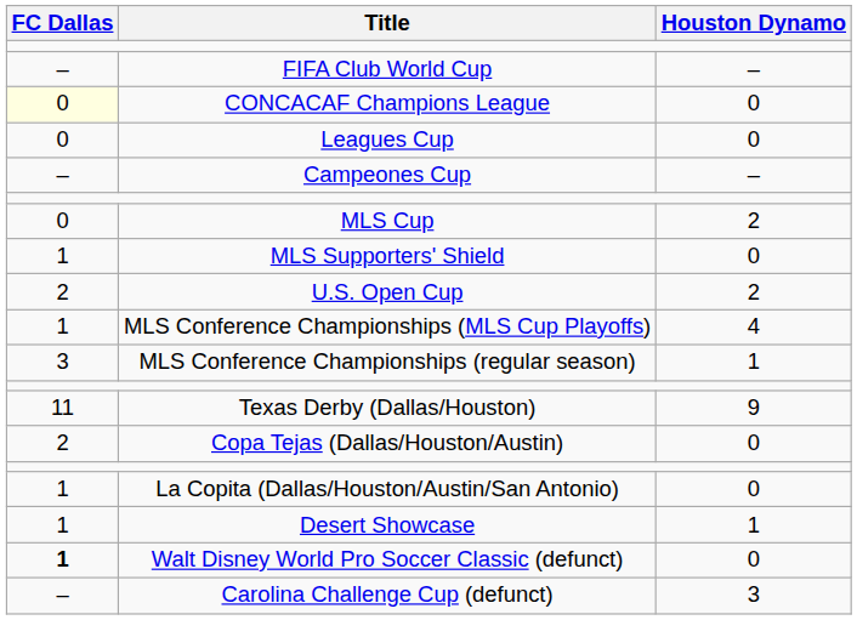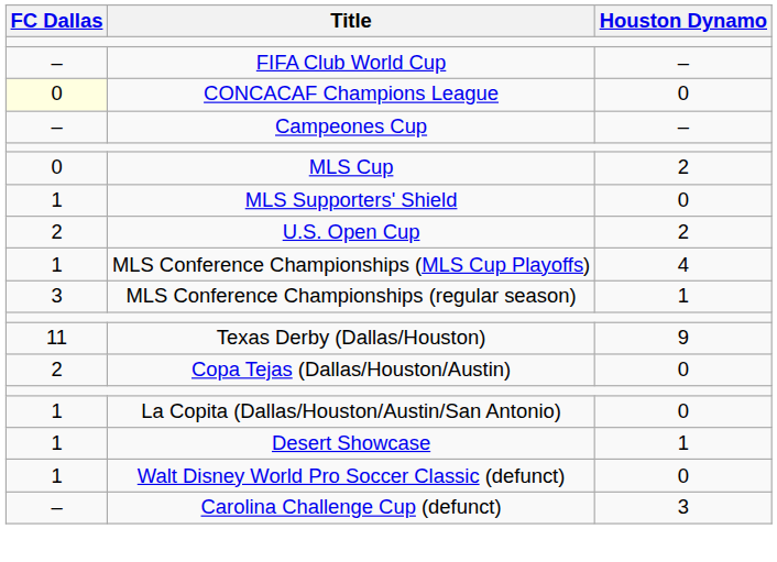 <table class="wikitable sortable" style="width:auto; margin:auto;">
 <tr>
 <th><a href='#'>FC Dallas</a></th>
 <th>Title</th>
 <th><a href='#'>Houston Dynamo</a></th>
 </tr>
 <tr>
 <td colspan="3"></td>
 </tr>
 <tr style="text-align:center;">
 <td>–</td>
 <td><a href='#'>FIFA Club World Cup</a></td>
 <td>–</td>
 </tr>
 <tr style="text-align:center;">
 <td style="background: lightyellow;">0</td>
 <td><a href='#'>CONCACAF Champions League</a></td>
-<td>0</td>
-</tr>
-<tr style="text-align:center;">
-<td>0</td>
-<td><a href='#'>Leagues Cup</a></td>
 <td>0</td>
 </tr>
 <tr style="text-align:center;">
 <td>–</td>
 <td><a href='#'>Campeones Cup</a></td>
 <td>–</td>
 </tr>
 <tr>
 <td colspan="3"></td>
 </tr>
 <tr style="text-align:center;">
 <td>0</td>
 <td><a href='#'>MLS Cup</a></td>
 <td>2</td>
 </tr>
 <tr style="text-align:center;">
 <td>1</td>
 <td><a href='#'>MLS Supporters' Shield</a></td>
 <td>0</td>
 </tr>
 <tr style="text-align:center;">
 <td>2</td>
 <td><a href='#'>U.S. Open Cup</a></td>
 <td>2</td>
 </tr>
 <tr style="text-align:center;">
 <td>1</td>
 <td>MLS Conference Championships (<a href='#'>MLS Cup Playoffs</a>)</td>
 <td>4</td>
 </tr>
 <tr style="text-align:center;">
 <td>3</td>
 <td>MLS Conference Championships (regular season)</td>
 <td>1</td>
 </tr>
 <tr>
 <td colspan="3"></td>
 </tr>
 <tr style="text-align:center;">
 <td>11</td>
 <td>Texas Derby (Dallas/Houston)</td>
 <td>9</td>
 </tr>
 <tr style="text-align:center;">
 <td>2</td>
 <td><a href='#'>Copa Tejas</a> (Dallas/Houston/Austin)</td>
 <td>0</td>
 </tr>
 <tr style="text-align:center;">
 <td colspan="3"></td>
 </tr>
 <tr style="text-align:center;">
 <td>1</td>
 <td>La Copita (Dallas/Houston/Austin/San Antonio)</td>
 <td>0</td>
 </tr>
 <tr style="text-align:center;">
 <td>1</td>
 <td><a href='#'>Desert Showcase</a></td>
 <td>1</td>
 </tr>
 <tr style="text-align:center;">
-<td><strong>1</strong></td>
+<td>1</td>
 <td><a href='#'>Walt Disney World Pro Soccer Classic</a> (defunct)</td>
 <td>0</td>
 </tr>
 <tr style="text-align:center;">
 <td>–</td>
 <td><a href='#'>Carolina Challenge Cup</a> (defunct)</td>
 <td>3</td>
 </tr>
 </table>
